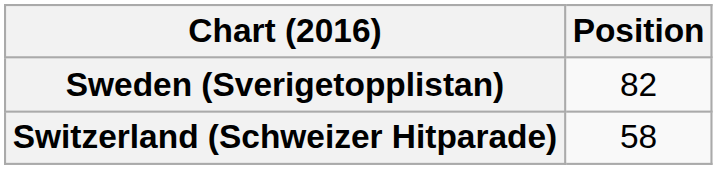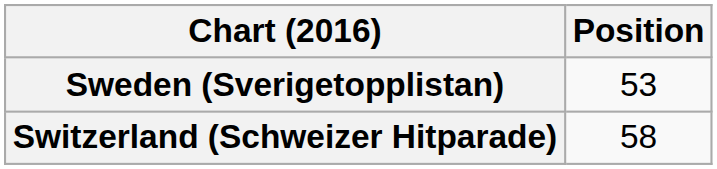 <table class="wikitable plainrowheaders" style="text-align:center">
 <tr>
 <th scope="col">Chart (2016)</th>
 <th scope="col">Position</th>
 </tr>
 <tr>
 <th scope="row">Sweden (Sverigetopplistan)</th>
-<td>82</td>
+<td>53</td>
 </tr>
 <tr>
 <th scope="row">Switzerland (Schweizer Hitparade)</th>
 <td>58</td>
 </tr>
 </table>
